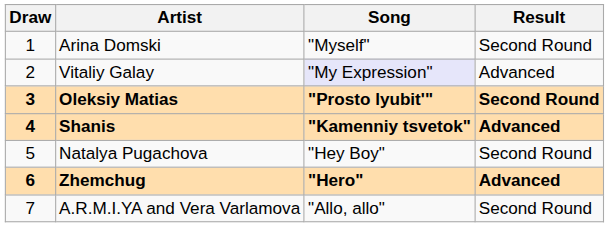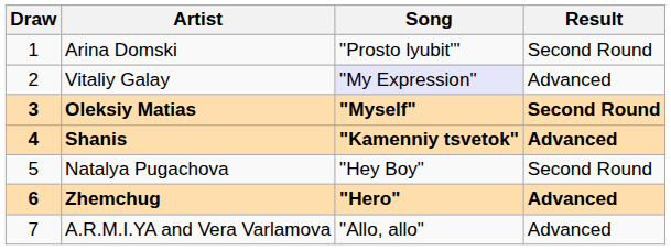 <table class="sortable wikitable" style="margin: 1em auto 1em auto; text-align:center;">
 <tr>
 <th>Draw</th>
 <th>Artist</th>
 <th>Song</th>
 <th>Result</th>
 </tr>
 <tr>
 <td>1</td>
 <td style="text-align:left;">Arina Domski</td>
-<td style="text-align:left;">"Myself"</td>
+<td style="text-align:left;">"Prosto lyubit'"</td>
 <td style="text-align:left;">Second Round</td>
 </tr>
 <tr>
 <td>2</td>
 <td style="text-align:left;">Vitaliy Galay</td>
 <td style="background: lavender; text-align:left;">"My Expression"</td>
 <td style="text-align:left;">Advanced</td>
 </tr>
 <tr style="font-weight:bold; background:navajowhite;">
 <td>3</td>
 <td style="text-align:left;">Oleksiy Matias</td>
-<td style="text-align:left;">"Prosto lyubit'"</td>
+<td style="text-align:left;">"Myself"</td>
 <td style="text-align:left;">Second Round</td>
 </tr>
 <tr style="font-weight:bold; background:navajowhite;">
 <td>4</td>
 <td style="text-align:left;">Shanis</td>
 <td style="text-align:left;">"Kamenniy tsvetok"</td>
 <td style="text-align:left;">Advanced</td>
 </tr>
 <tr>
 <td>5</td>
 <td style="text-align:left;">Natalya Pugachova</td>
 <td style="text-align:left;">"Hey Boy"</td>
 <td style="text-align:left;">Second Round</td>
 </tr>
 <tr style="font-weight:bold; background:navajowhite;">
 <td>6</td>
 <td style="text-align:left;">Zhemchug</td>
 <td style="text-align:left;">"Hero"</td>
 <td style="text-align:left;">Advanced</td>
 </tr>
 <tr>
 <td>7</td>
 <td style="text-align:left;">A.R.M.I.YA and Vera Varlamova</td>
 <td style="text-align:left;">"Allo, allo"</td>
-<td style="text-align:left;">Second Round</td>
+<td style="text-align:left;">Advanced</td>
 </tr>
 </table>
